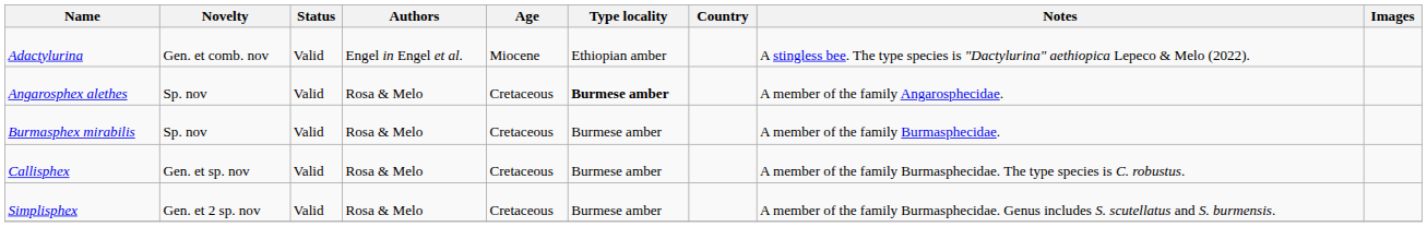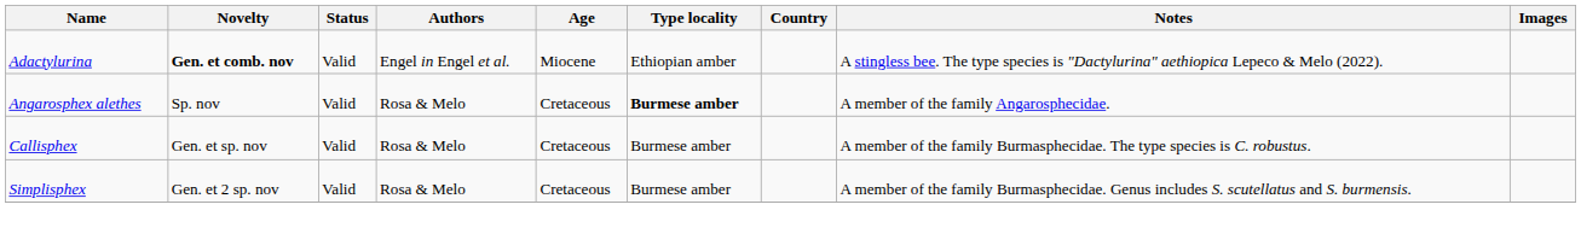 <table class="wikitable sortable" align="center" width="100%">
 <tr>
 <th>Name</th>
 <th>Novelty</th>
 <th>Status</th>
 <th>Authors</th>
 <th>Age</th>
 <th>Type locality</th>
 <th>Country</th>
 <th>Notes</th>
 <th>Images</th>
 </tr>
 <tr>
 <td><br><em><a href='#'>Adactylurina</a></em></td>
-<td><br>Gen. et comb. nov</td>
+<td><strong><br>Gen. et comb. nov</strong></td>
 <td><br>Valid</td>
 <td><br>Engel <em>in</em> Engel <em>et al.</em></td>
 <td><br>Miocene</td>
 <td><br>Ethiopian amber</td>
 <td><br></td>
 <td><br>A <a href='#'>stingless bee</a>. The type species is <em>"Dactylurina" aethiopica</em> Lepeco & Melo (2022).</td>
 <td></td>
 </tr>
 <tr>
 <td><br><em><a href='#'>Angarosphex alethes</a></em></td>
 <td><br>Sp. nov</td>
 <td><br>Valid</td>
 <td><br>Rosa & Melo</td>
 <td><br>Cretaceous</td>
 <td><strong><br>Burmese amber</strong></td>
 <td><br></td>
 <td><br>A member of the family <a href='#'>Angarosphecidae</a>.</td>
-<td></td>
-</tr>
-<tr>
-<td><br><em><a href='#'>Burmasphex mirabilis</a></em></td>
-<td><br>Sp. nov</td>
-<td><br>Valid</td>
-<td><br>Rosa & Melo</td>
-<td><br>Cretaceous</td>
-<td><br>Burmese amber</td>
-<td><br></td>
-<td><br>A member of the family <a href='#'>Burmasphecidae</a>.</td>
 <td></td>
 </tr>
 <tr>
 <td><br><em><a href='#'>Callisphex</a></em></td>
 <td><br>Gen. et sp. nov</td>
 <td><br>Valid</td>
 <td><br>Rosa & Melo</td>
 <td><br>Cretaceous</td>
 <td><br>Burmese amber</td>
 <td><br></td>
 <td><br>A member of the family Burmasphecidae. The type species is <em>C. robustus</em>.</td>
 <td></td>
 </tr>
 <tr>
 <td><br><em><a href='#'>Simplisphex</a></em></td>
 <td><br>Gen. et 2 sp. nov</td>
 <td><br>Valid</td>
 <td><br>Rosa & Melo</td>
 <td><br>Cretaceous</td>
 <td><br>Burmese amber</td>
 <td><br></td>
 <td><br>A member of the family Burmasphecidae. Genus includes <em>S. scutellatus</em> and <em>S. burmensis</em>.</td>
 <td></td>
 </tr>
 <tr>
 </tr>
 </table>
